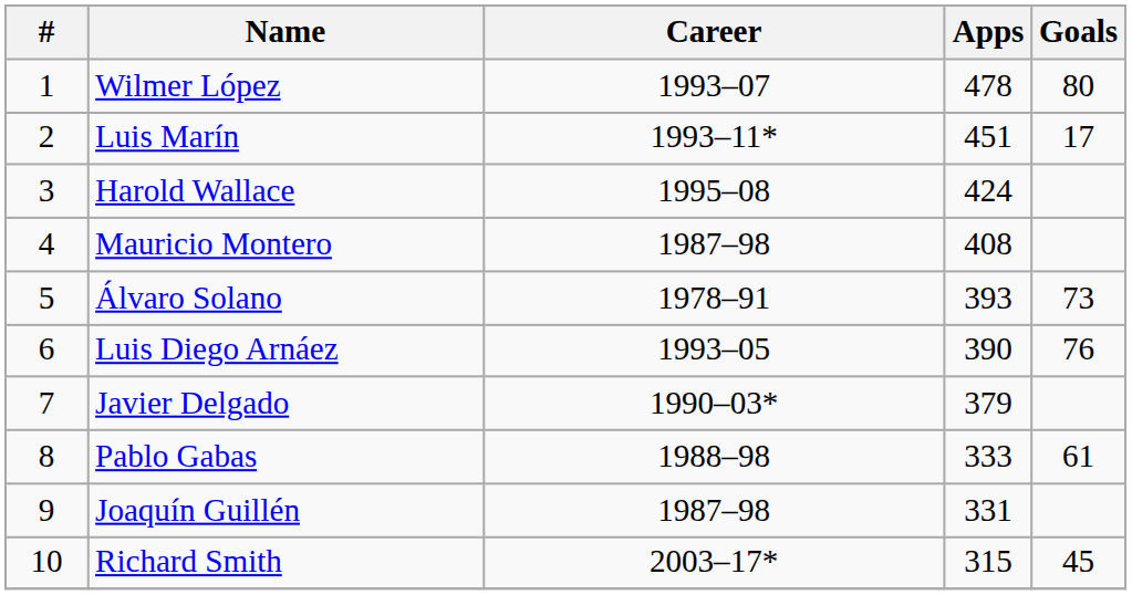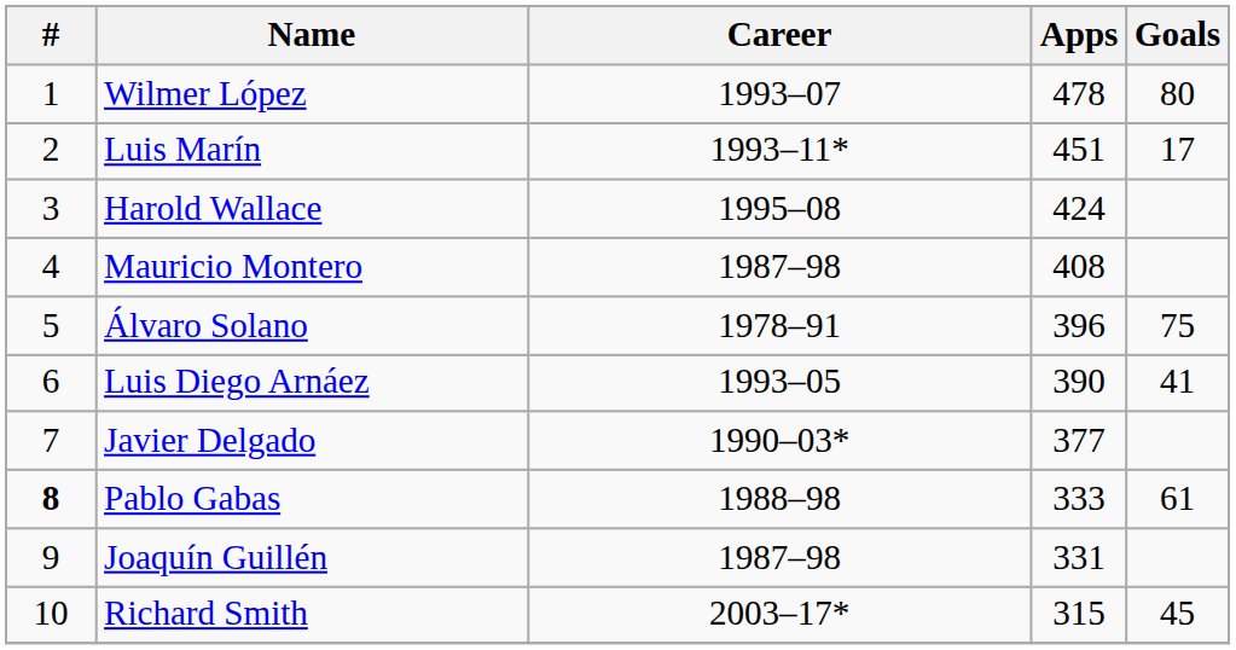 <table class="wikitable" style="font-size: 90%; text-align: center;">
 <tr>
 </tr>
 <tr>
 <th width=30px>#</th>
 <th width=170px>Name</th>
 <th width=200px>Career</th>
 <th width=30px>Apps</th>
 <th width=30px>Goals</th>
 </tr>
 <tr>
 <td>1</td>
 <td align=left> <a href='#'>Wilmer López</a></td>
 <td>1993–07</td>
 <td>478</td>
 <td>80</td>
 </tr>
 <tr>
 <td>2</td>
 <td align=left> <a href='#'>Luis Marín</a></td>
 <td>1993–11*</td>
 <td>451</td>
 <td>17</td>
 </tr>
 <tr>
 <td>3</td>
 <td align=left> <a href='#'>Harold Wallace</a></td>
 <td>1995–08</td>
 <td>424</td>
 <td></td>
 </tr>
 <tr>
 <td>4</td>
 <td align=left> <a href='#'>Mauricio Montero</a></td>
 <td>1987–98</td>
 <td>408</td>
 <td></td>
 </tr>
 <tr>
 <td>5</td>
 <td align=left> <a href='#'>Álvaro Solano</a></td>
 <td>1978–91</td>
-<td>393</td>
-<td>73</td>
+<td>396</td>
+<td>75</td>
 </tr>
 <tr>
 <td>6</td>
 <td align=left> <a href='#'>Luis Diego Arnáez</a></td>
 <td>1993–05</td>
 <td>390</td>
-<td>76</td>
+<td>41</td>
 </tr>
 <tr>
 <td>7</td>
 <td align=left> <a href='#'>Javier Delgado</a></td>
 <td>1990–03*</td>
-<td>379</td>
+<td>377</td>
 <td></td>
 </tr>
 <tr>
-<td>8</td>
+<td><strong>8</strong></td>
 <td align=left> <a href='#'>Pablo Gabas</a></td>
 <td>1988–98</td>
 <td>333</td>
 <td>61</td>
 </tr>
 <tr>
 <td>9</td>
 <td align=left> <a href='#'>Joaquín Guillén</a></td>
 <td>1987–98</td>
 <td>331</td>
 <td></td>
 </tr>
 <tr>
 <td>10</td>
 <td align=left> <a href='#'>Richard Smith</a></td>
 <td>2003–17*</td>
 <td>315</td>
 <td>45</td>
 </tr>
 <tr>
 </tr>
 </table>
